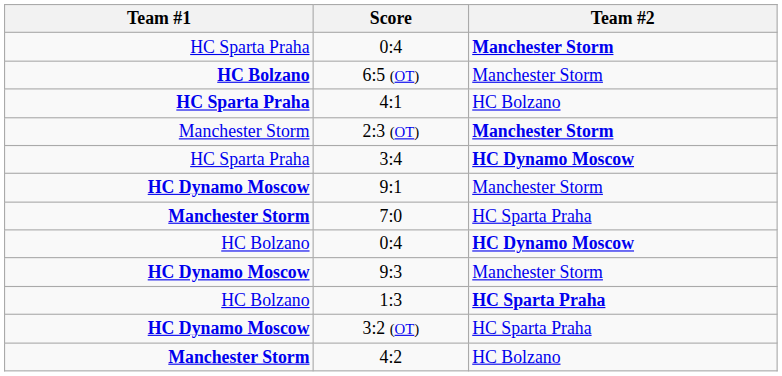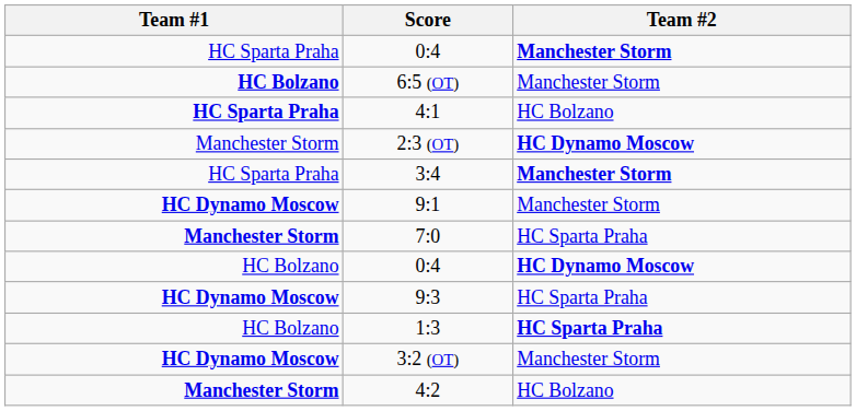 <table class="wikitable" style="text-align: center;">
 <tr>
 <th width=22%>Team #1</th>
 <th width=11%>Score</th>
 <th width=22%>Team #2</th>
 </tr>
 <tr>
 <td style="text-align: right;"><a href='#'>HC Sparta Praha</a> </td>
 <td>0:4</td>
 <td style="text-align: left;"> <strong><a href='#'>Manchester Storm</a></strong></td>
 </tr>
 <tr>
 <td style="text-align: right;"><strong><a href='#'>HC Bolzano</a></strong> </td>
 <td>6:5 <small>(<a href='#'>OT</a>)</small></td>
 <td style="text-align: left;"> <a href='#'>Manchester Storm</a></td>
 </tr>
 <tr>
 <td style="text-align: right;"><strong><a href='#'>HC Sparta Praha</a></strong> </td>
 <td>4:1</td>
 <td style="text-align: left;"> <a href='#'>HC Bolzano</a></td>
 </tr>
 <tr>
 <td style="text-align: right;"><a href='#'>Manchester Storm</a> </td>
 <td>2:3 <small>(<a href='#'>OT</a>)</small></td>
-<td style="text-align: left;"> <strong><a href='#'>Manchester Storm</a></strong></td>
+<td style="text-align: left;"> <strong><a href='#'>HC Dynamo Moscow</a></strong></td>
 </tr>
 <tr>
 <td style="text-align: right;"><a href='#'>HC Sparta Praha</a> </td>
 <td>3:4</td>
-<td style="text-align: left;"> <strong><a href='#'>HC Dynamo Moscow</a></strong></td>
+<td style="text-align: left;"> <strong><a href='#'>Manchester Storm</a></strong></td>
 </tr>
 <tr>
 <td style="text-align: right;"><strong><a href='#'>HC Dynamo Moscow</a></strong> </td>
 <td>9:1</td>
 <td style="text-align: left;"> <a href='#'>Manchester Storm</a></td>
 </tr>
 <tr>
 <td style="text-align: right;"><strong><a href='#'>Manchester Storm</a></strong> </td>
 <td>7:0</td>
 <td style="text-align: left;"> <a href='#'>HC Sparta Praha</a></td>
 </tr>
 <tr>
 <td style="text-align: right;"><a href='#'>HC Bolzano</a> </td>
 <td>0:4</td>
 <td style="text-align: left;"> <strong><a href='#'>HC Dynamo Moscow</a></strong></td>
 </tr>
 <tr>
 <td style="text-align: right;"><strong><a href='#'>HC Dynamo Moscow</a></strong> </td>
 <td>9:3</td>
-<td style="text-align: left;"> <a href='#'>Manchester Storm</a></td>
+<td style="text-align: left;"> <a href='#'>HC Sparta Praha</a></td>
 </tr>
 <tr>
 <td style="text-align: right;"><a href='#'>HC Bolzano</a> </td>
 <td>1:3</td>
 <td style="text-align: left;"> <strong><a href='#'>HC Sparta Praha</a></strong></td>
 </tr>
 <tr>
 <td style="text-align: right;"><strong><a href='#'>HC Dynamo Moscow</a></strong> </td>
 <td>3:2 <small>(<a href='#'>OT</a>)</small></td>
-<td style="text-align: left;"> <a href='#'>HC Sparta Praha</a></td>
+<td style="text-align: left;"> <a href='#'>Manchester Storm</a></td>
 </tr>
 <tr>
 <td style="text-align: right;"><strong><a href='#'>Manchester Storm</a></strong> </td>
 <td>4:2</td>
 <td style="text-align: left;"> <a href='#'>HC Bolzano</a></td>
 </tr>
 </table>
